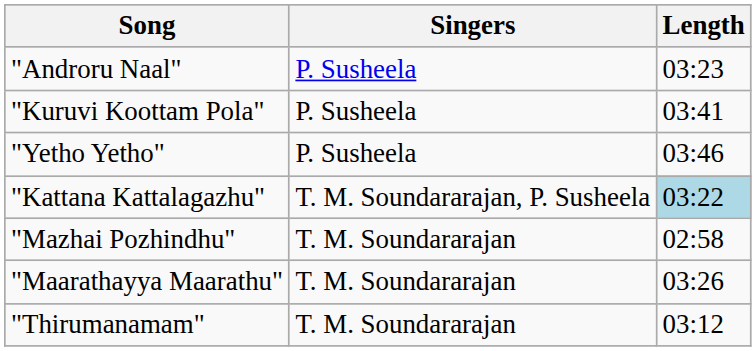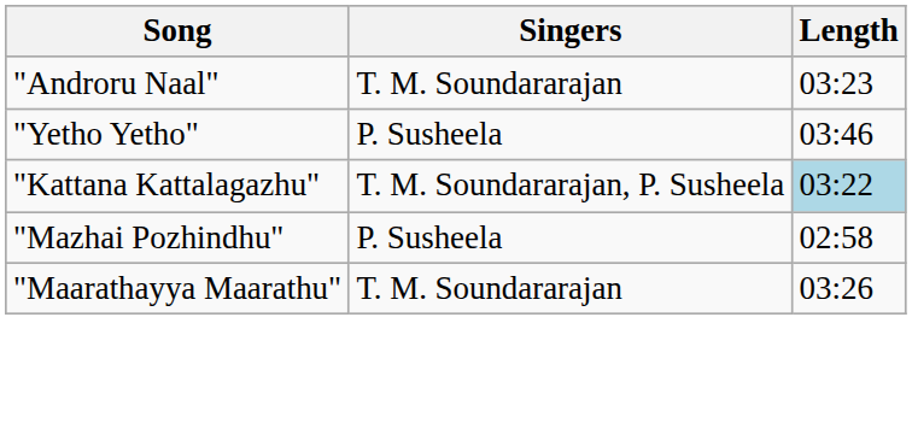 <table class="wikitable">
 <tr>
 <th>Song</th>
 <th>Singers</th>
 <th>Length</th>
 </tr>
 <tr>
 <td>"Androru Naal"</td>
-<td><a href='#'>P. Susheela</a></td>
+<td>T. M. Soundararajan</td>
 <td>03:23</td>
-</tr>
-<tr>
-<td>"Kuruvi Koottam Pola"</td>
-<td>P. Susheela</td>
-<td>03:41</td>
 </tr>
 <tr>
 <td>"Yetho Yetho"</td>
 <td>P. Susheela</td>
 <td>03:46</td>
 </tr>
 <tr>
 <td>"Kattana Kattalagazhu"</td>
 <td>T. M. Soundararajan, P. Susheela</td>
 <td style="background: lightblue;">03:22</td>
 </tr>
 <tr>
 <td>"Mazhai Pozhindhu"</td>
-<td>T. M. Soundararajan</td>
+<td>P. Susheela</td>
 <td>02:58</td>
 </tr>
 <tr>
 <td>"Maarathayya Maarathu"</td>
 <td>T. M. Soundararajan</td>
 <td>03:26</td>
 </tr>
-<tr>
-<td>"Thirumanamam"</td>
-<td>T. M. Soundararajan</td>
-<td>03:12</td>
-</tr>
 </table>
